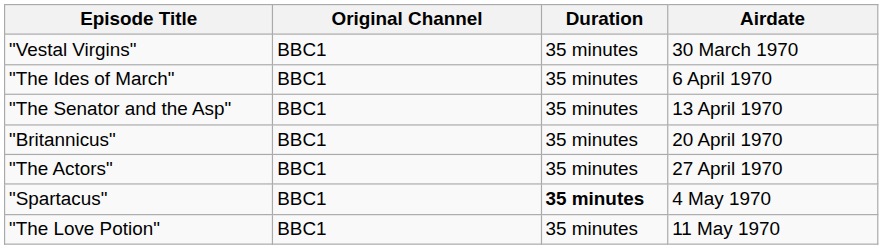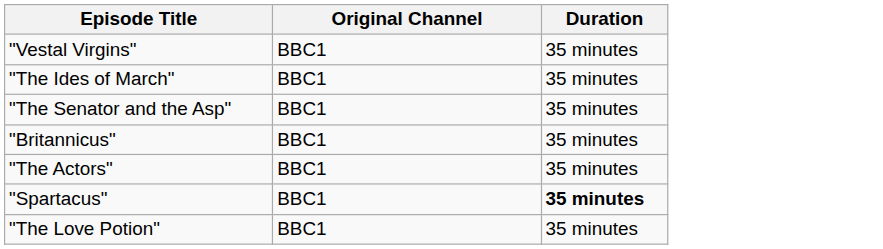 <table class="wikitable">
 <tr>
 <th style="background:99CCFF" width="220">Episode Title</th>
 <th style="background:99CCFF" width="220">Original Channel</th>
 <th style="background:99CCFF" width="100">Duration</th>
-<th style="background:99CCFF" width="170">Airdate</th>
 </tr>
 <tr>
 <td>"Vestal Virgins"</td>
 <td>BBC1</td>
 <td>35 minutes</td>
-<td>30 March 1970</td>
 </tr>
 <tr>
 <td>"The Ides of March"</td>
 <td>BBC1</td>
 <td>35 minutes</td>
-<td>6 April 1970</td>
 </tr>
 <tr>
 <td>"The Senator and the Asp"</td>
 <td>BBC1</td>
 <td>35 minutes</td>
-<td>13 April 1970</td>
 </tr>
 <tr>
 <td>"Britannicus"</td>
 <td>BBC1</td>
 <td>35 minutes</td>
-<td>20 April 1970</td>
 </tr>
 <tr>
 <td>"The Actors"</td>
 <td>BBC1</td>
 <td>35 minutes</td>
-<td>27 April 1970</td>
 </tr>
 <tr>
 <td>"Spartacus"</td>
 <td>BBC1</td>
 <td><strong>35 minutes</strong></td>
-<td>4 May 1970</td>
 </tr>
 <tr>
 <td>"The Love Potion"</td>
 <td>BBC1</td>
 <td>35 minutes</td>
-<td>11 May 1970</td>
 </tr>
 </table>
